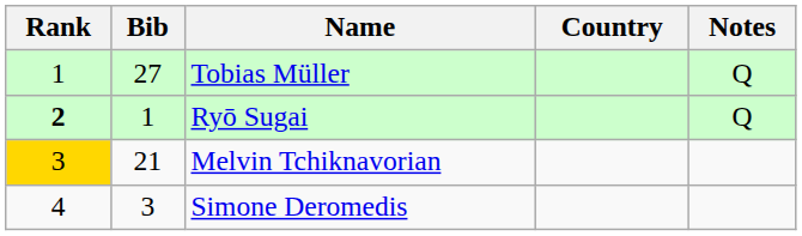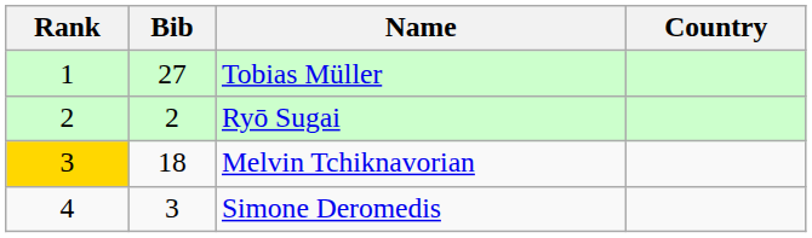 <table class="wikitable" style="text-align:center; width:450px">
 <tr>
 <th>Rank</th>
 <th>Bib</th>
 <th>Name</th>
 <th>Country</th>
-<th>Notes</th>
 </tr>
 <tr bgcolor=ccffcc>
 <td>1</td>
 <td>27</td>
 <td align=left><a href='#'>Tobias Müller</a></td>
 <td align=left></td>
-<td>Q</td>
 </tr>
 <tr bgcolor=ccffcc>
-<td><strong>2</strong></td>
-<td>1</td>
+<td>2</td>
+<td>2</td>
 <td align=left><a href='#'>Ryō Sugai</a></td>
 <td align=left></td>
-<td>Q</td>
 </tr>
 <tr>
 <td style="background: gold;">3</td>
-<td>21</td>
+<td>18</td>
 <td align=left><a href='#'>Melvin Tchiknavorian</a></td>
 <td align=left></td>
-<td></td>
 </tr>
 <tr>
 <td>4</td>
 <td>3</td>
 <td align=left><a href='#'>Simone Deromedis</a></td>
 <td align=left></td>
-<td></td>
 </tr>
 </table>
